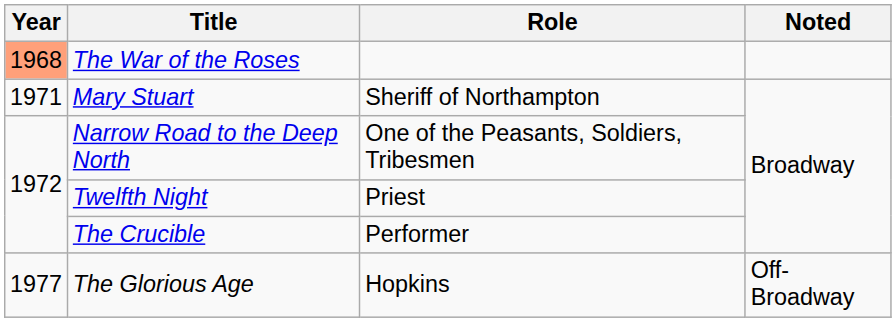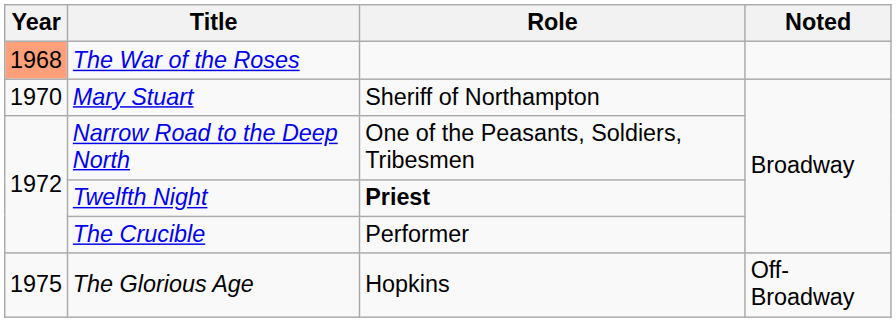 <table class="wikitable sortable">
 <tr>
 <th>Year</th>
 <th>Title</th>
 <th>Role</th>
 <th>Noted</th>
 </tr>
 <tr>
 <td style="background: lightsalmon;">1968</td>
 <td><em><a href='#'>The War of the Roses</a></em></td>
 <td></td>
 <td></td>
 </tr>
 <tr>
-<td>1971</td>
+<td>1970</td>
 <td><em><a href='#'>Mary Stuart</a></em></td>
 <td>Sheriff of Northampton</td>
 <td rowspan="4">Broadway</td>
 </tr>
 <tr>
 <td rowspan="3">1972</td>
 <td><em><a href='#'>Narrow Road to the Deep North</a></em></td>
 <td>One of the Peasants, Soldiers, Tribesmen</td>
 </tr>
 <tr>
 <td><em><a href='#'>Twelfth Night</a></em></td>
-<td>Priest</td>
+<td><strong>Priest</strong></td>
 </tr>
 <tr>
 <td><em><a href='#'>The Crucible</a></em></td>
 <td>Performer</td>
 </tr>
 <tr>
-<td>1977</td>
+<td>1975</td>
 <td><em>The Glorious Age</em></td>
 <td>Hopkins</td>
 <td>Off-Broadway</td>
 </tr>
 </table>
